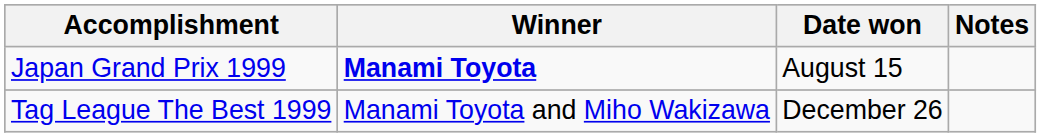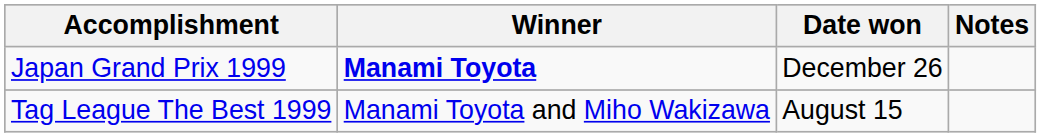 <table class="wikitable">
 <tr>
 <th>Accomplishment</th>
 <th>Winner</th>
 <th>Date won</th>
 <th>Notes</th>
 </tr>
 <tr>
 <td><a href='#'> Japan Grand Prix 1999</a></td>
 <td><strong><a href='#'>Manami Toyota</a></strong></td>
-<td>August 15</td>
+<td>December 26</td>
 </tr>
 <tr>
 <td><a href='#'> Tag League The Best 1999</a></td>
 <td><a href='#'>Manami Toyota</a> and <a href='#'>Miho Wakizawa</a></td>
-<td>December 26</td>
+<td>August 15</td>
 <td></td>
 </tr>
 </table>
